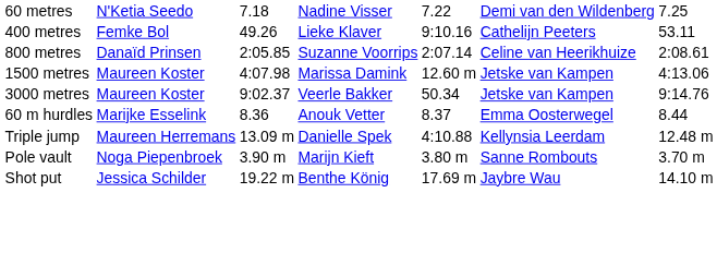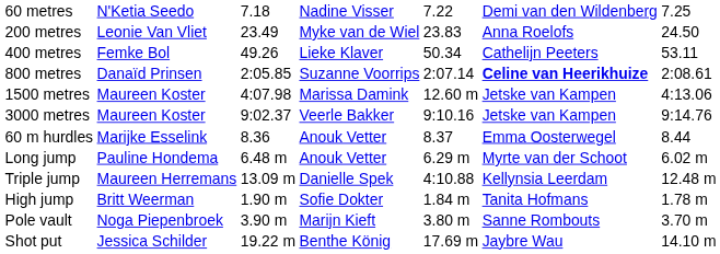 <table>
 <tr>
 <td>60 metres</td>
 <td><a href='#'>N'Ketia Seedo</a></td>
 <td>7.18</td>
 <td><a href='#'>Nadine Visser</a></td>
 <td>7.22</td>
 <td><a href='#'>Demi van den Wildenberg</a></td>
 <td>7.25</td>
 </tr>
 <tr>
+<td>200 metres</td>
+<td><a href='#'>Leonie Van Vliet</a></td>
+<td>23.49</td>
+<td><a href='#'>Myke van de Wiel</a></td>
+<td>23.83</td>
+<td><a href='#'>Anna Roelofs</a></td>
+<td>24.50</td>
+</tr>
+<tr>
 <td>400 metres</td>
 <td><a href='#'>Femke Bol</a></td>
 <td>49.26 </td>
 <td><a href='#'>Lieke Klaver</a></td>
-<td>9:10.16</td>
+<td>50.34</td>
 <td><a href='#'>Cathelijn Peeters</a></td>
 <td>53.11</td>
 </tr>
 <tr>
 <td>800 metres</td>
 <td><a href='#'>Danaïd Prinsen</a></td>
 <td>2:05.85</td>
 <td><a href='#'>Suzanne Voorrips</a></td>
 <td>2:07.14</td>
-<td><a href='#'>Celine van Heerikhuize</a></td>
+<td><strong><a href='#'>Celine van Heerikhuize</a></strong></td>
 <td>2:08.61</td>
 </tr>
 <tr>
 <td>1500 metres</td>
 <td><a href='#'>Maureen Koster</a></td>
 <td>4:07.98</td>
 <td><a href='#'>Marissa Damink</a></td>
 <td>12.60 m</td>
 <td><a href='#'>Jetske van Kampen</a></td>
 <td>4:13.06</td>
 </tr>
 <tr>
 <td>3000 metres</td>
 <td><a href='#'>Maureen Koster</a></td>
 <td>9:02.37</td>
 <td><a href='#'>Veerle Bakker</a></td>
-<td>50.34</td>
+<td>9:10.16</td>
 <td><a href='#'>Jetske van Kampen</a></td>
 <td>9:14.76</td>
 </tr>
 <tr>
 <td>60 m hurdles</td>
 <td><a href='#'>Marijke Esselink</a></td>
 <td>8.36</td>
 <td><a href='#'>Anouk Vetter</a></td>
 <td>8.37</td>
 <td><a href='#'>Emma Oosterwegel</a></td>
 <td>8.44</td>
 </tr>
 <tr>
+<td>Long jump</td>
+<td><a href='#'>Pauline Hondema</a></td>
+<td>6.48 m</td>
+<td><a href='#'>Anouk Vetter</a></td>
+<td>6.29 m</td>
+<td><a href='#'>Myrte van der Schoot</a></td>
+<td>6.02 m</td>
+</tr>
+<tr>
 <td>Triple jump</td>
 <td><a href='#'>Maureen Herremans</a></td>
 <td>13.09 m</td>
 <td><a href='#'>Danielle Spek</a></td>
 <td>4:10.88</td>
 <td><a href='#'>Kellynsia Leerdam</a></td>
 <td>12.48 m</td>
+</tr>
+<tr>
+<td>High jump</td>
+<td><a href='#'>Britt Weerman</a></td>
+<td>1.90 m</td>
+<td><a href='#'>Sofie Dokter</a></td>
+<td>1.84 m</td>
+<td><a href='#'>Tanita Hofmans</a></td>
+<td>1.78 m</td>
 </tr>
 <tr>
 <td>Pole vault</td>
 <td><a href='#'>Noga Piepenbroek</a></td>
 <td>3.90 m</td>
 <td><a href='#'>Marijn Kieft</a></td>
 <td>3.80 m</td>
 <td><a href='#'>Sanne Rombouts</a></td>
 <td>3.70 m</td>
 </tr>
 <tr>
 <td>Shot put</td>
 <td><a href='#'>Jessica Schilder</a></td>
 <td>19.22 m</td>
 <td><a href='#'>Benthe König</a></td>
 <td>17.69 m</td>
 <td><a href='#'>Jaybre Wau</a></td>
 <td>14.10 m</td>
 </tr>
 </table>
